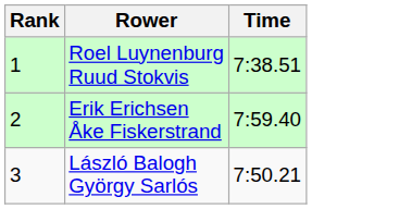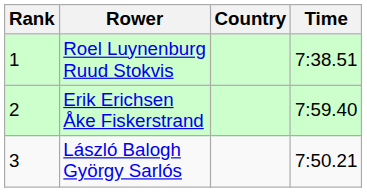 <table class="wikitable sortable" style="text-align:middle">
 <tr>
 <th>Rank</th>
 <th>Rower</th>
+<th>Country</th>
 <th>Time</th>
 </tr>
 <tr bgcolor=ccffcc>
 <td>1</td>
 <td><a href='#'>Roel Luynenburg</a><br><a href='#'>Ruud Stokvis</a></td>
+<td></td>
 <td>7:38.51</td>
 </tr>
 <tr bgcolor=ccffcc>
 <td>2</td>
 <td><a href='#'>Erik Erichsen</a><br><a href='#'>Åke Fiskerstrand</a></td>
+<td></td>
 <td>7:59.40</td>
 </tr>
 <tr>
 <td>3</td>
 <td><a href='#'>László Balogh</a><br><a href='#'>György Sarlós</a></td>
+<td></td>
 <td>7:50.21</td>
 </tr>
 </table>
